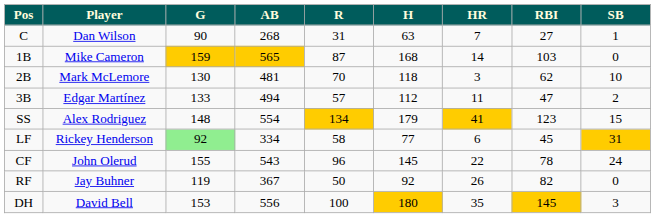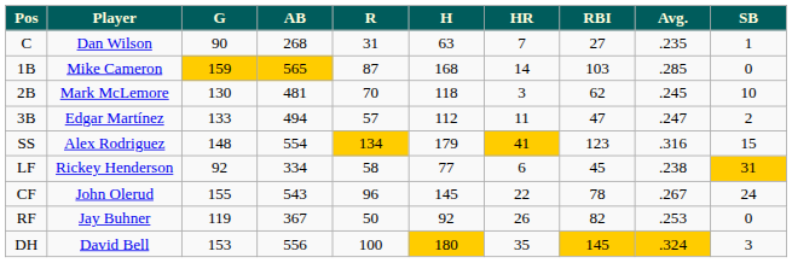 <table class="wikitable sortable">
 <tr>
 <th style=" background:#005c5c; color:#FFFDDD;" width="5%">Pos</th>
 <th style=" background:#005c5c; color:#FFFDDD;" width="16%">Player</th>
 <th style=" background:#005c5c; color:#FFFDDD;" width="9%">G</th>
 <th style=" background:#005c5c; color:#FFFDDD;" width="9%">AB</th>
 <th style=" background:#005c5c; color:#FFFDDD;" width="9%">R</th>
 <th style=" background:#005c5c; color:#FFFDDD;" width="9%">H</th>
 <th style=" background:#005c5c; color:#FFFDDD;" width="9%">HR</th>
 <th style=" background:#005c5c; color:#FFFDDD;" width="9%">RBI</th>
+<th style=" background:#005c5c; color:#FFFDDD;" width="9%">Avg.</th>
 <th style=" background:#005c5c; color:#FFFDDD;" width="9%">SB</th>
 </tr>
 <tr align="center">
 <td>C</td>
 <td><a href='#'>Dan Wilson</a></td>
 <td>90</td>
 <td>268</td>
 <td>31</td>
 <td>63</td>
 <td>7</td>
 <td>27</td>
+<td>.235</td>
 <td>1</td>
 </tr>
 <tr align="center">
 <td>1B</td>
 <td><a href='#'>Mike Cameron</a></td>
 <td bgcolor="#FFCC00">159</td>
 <td bgcolor="#FFCC00">565</td>
 <td>87</td>
 <td>168</td>
 <td>14</td>
 <td>103</td>
+<td>.285</td>
 <td>0</td>
 </tr>
 <tr align="center">
 <td>2B</td>
 <td><a href='#'>Mark McLemore</a></td>
 <td>130</td>
 <td>481</td>
 <td>70</td>
 <td>118</td>
 <td>3</td>
 <td>62</td>
+<td>.245</td>
 <td>10</td>
 </tr>
 <tr align="center">
 <td>3B</td>
 <td><a href='#'>Edgar Martínez</a></td>
 <td>133</td>
 <td>494</td>
 <td>57</td>
 <td>112</td>
 <td>11</td>
 <td>47</td>
+<td>.247</td>
 <td>2</td>
 </tr>
 <tr align="center">
 <td>SS</td>
 <td><a href='#'>Alex Rodriguez</a></td>
 <td>148</td>
 <td>554</td>
 <td bgcolor="#FFCC00">134</td>
 <td>179</td>
 <td bgcolor="#FFCC00">41</td>
 <td>123</td>
+<td>.316</td>
 <td>15</td>
 </tr>
 <tr align="center">
 <td>LF</td>
 <td><a href='#'>Rickey Henderson</a></td>
-<td style="background: lightgreen;">92</td>
+<td>92</td>
 <td>334</td>
 <td>58</td>
 <td>77</td>
 <td>6</td>
 <td>45</td>
+<td>.238</td>
 <td bgcolor="#FFCC00">31</td>
 </tr>
 <tr align="center">
 <td>CF</td>
 <td><a href='#'>John Olerud</a></td>
 <td>155</td>
 <td>543</td>
 <td>96</td>
 <td>145</td>
 <td>22</td>
 <td>78</td>
+<td>.267</td>
 <td>24</td>
 </tr>
 <tr align="center">
 <td>RF</td>
 <td><a href='#'>Jay Buhner</a></td>
 <td>119</td>
 <td>367</td>
 <td>50</td>
 <td>92</td>
 <td>26</td>
 <td>82</td>
+<td>.253</td>
 <td>0</td>
 </tr>
 <tr align="center">
 <td>DH</td>
 <td><a href='#'>David Bell</a></td>
 <td>153</td>
 <td>556</td>
 <td>100</td>
 <td bgcolor="#FFCC00">180</td>
 <td>35</td>
 <td bgcolor="#FFCC00">145</td>
+<td bgcolor="#FFCC00">.324</td>
 <td>3</td>
 </tr>
 </table>
